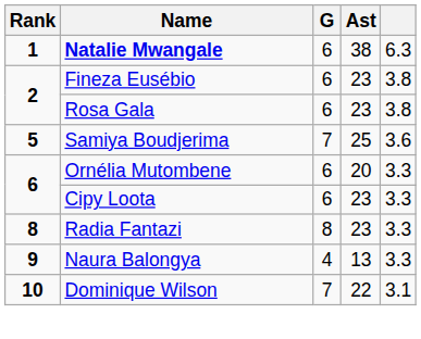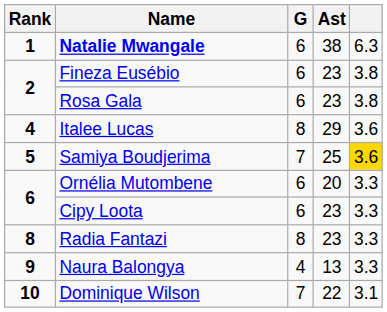 <table class="wikitable" style="text-align:center; font-size:90%;">
 <tr>
 <th width=10px>Rank</th>
 <th width=185px>Name</th>
 <th width=15px>G</th>
 <th width=10px>Ast</th>
 <th width=10px></th>
 </tr>
 <tr>
 <td><strong>1</strong></td>
 <td align=left> <strong><a href='#'>Natalie Mwangale</a></strong></td>
 <td>6</td>
 <td>38</td>
 <td>6.3</td>
 </tr>
 <tr>
 <td rowspan=2><strong>2</strong></td>
 <td align=left> <a href='#'>Fineza Eusébio</a></td>
 <td>6</td>
 <td>23</td>
 <td>3.8</td>
 </tr>
 <tr>
 <td align=left> <a href='#'>Rosa Gala</a></td>
 <td>6</td>
 <td>23</td>
 <td>3.8</td>
 </tr>
 <tr>
+<td><strong>4</strong></td>
+<td align=left> <a href='#'>Italee Lucas</a></td>
+<td>8</td>
+<td>29</td>
+<td>3.6</td>
+</tr>
+<tr>
 <td><strong>5</strong></td>
 <td align=left> <a href='#'>Samiya Boudjerima</a></td>
 <td>7</td>
 <td>25</td>
-<td>3.6</td>
+<td style="background: gold;">3.6</td>
 </tr>
 <tr>
 <td rowspan=2><strong>6</strong></td>
 <td align=left> <a href='#'>Ornélia Mutombene</a></td>
 <td>6</td>
 <td>20</td>
 <td>3.3</td>
 </tr>
 <tr>
 <td align=left> <a href='#'>Cipy Loota</a></td>
 <td>6</td>
 <td>23</td>
 <td>3.3</td>
 </tr>
 <tr>
 <td><strong>8</strong></td>
 <td align=left> <a href='#'>Radia Fantazi</a></td>
 <td>8</td>
 <td>23</td>
 <td>3.3</td>
 </tr>
 <tr>
 <td><strong>9</strong></td>
 <td align=left> <a href='#'>Naura Balongya</a></td>
 <td>4</td>
 <td>13</td>
 <td>3.3</td>
 </tr>
 <tr>
 <td><strong>10</strong></td>
 <td align=left> <a href='#'>Dominique Wilson</a></td>
 <td>7</td>
 <td>22</td>
 <td>3.1</td>
 </tr>
 </table>
